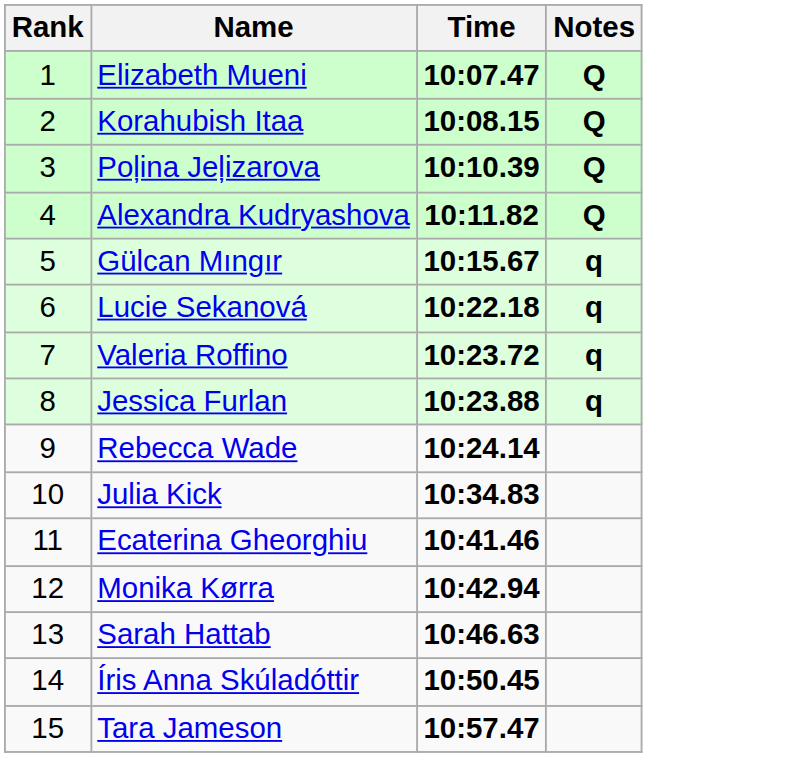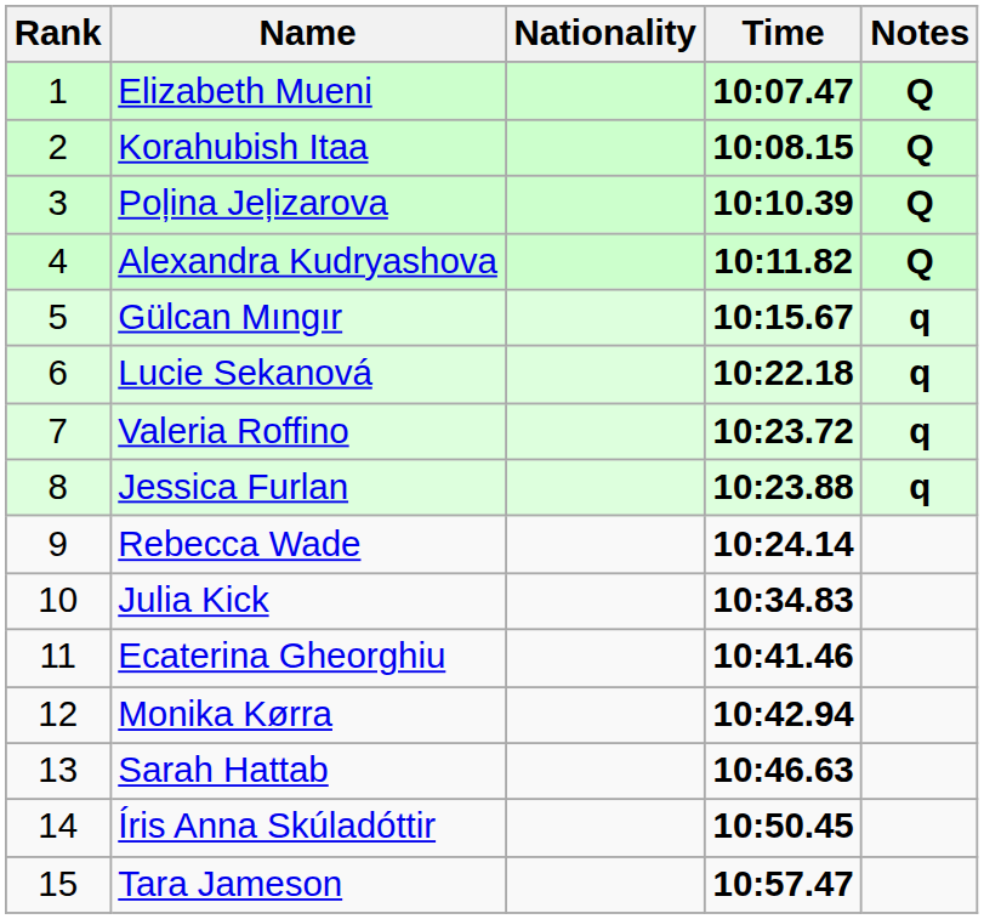 <table class="wikitable sortable" style="text-align:center">
 <tr>
 <th>Rank</th>
 <th>Name</th>
+<th>Nationality</th>
 <th>Time</th>
 <th>Notes</th>
 </tr>
 <tr bgcolor=ccffcc>
 <td>1</td>
 <td align=left><a href='#'>Elizabeth Mueni</a></td>
+<td align=left></td>
 <td><strong>10:07.47</strong></td>
 <td><strong>Q</strong></td>
 </tr>
 <tr bgcolor=ccffcc>
 <td>2</td>
 <td align=left><a href='#'>Korahubish Itaa</a></td>
+<td align=left></td>
 <td><strong>10:08.15</strong></td>
 <td><strong>Q</strong></td>
 </tr>
 <tr bgcolor=ccffcc>
 <td>3</td>
 <td align=left><a href='#'>Poļina Jeļizarova</a></td>
+<td align=left></td>
 <td><strong>10:10.39</strong></td>
 <td><strong>Q</strong></td>
 </tr>
 <tr bgcolor=ccffcc>
 <td>4</td>
 <td align=left><a href='#'>Alexandra Kudryashova</a></td>
+<td align=left></td>
 <td><strong>10:11.82</strong></td>
 <td><strong>Q</strong></td>
 </tr>
 <tr bgcolor=ddffdd>
 <td>5</td>
 <td align=left><a href='#'>Gülcan Mıngır</a></td>
+<td align=left></td>
 <td><strong>10:15.67</strong></td>
 <td><strong>q</strong></td>
 </tr>
 <tr bgcolor=ddffdd>
 <td>6</td>
 <td align=left><a href='#'>Lucie Sekanová</a></td>
+<td align=left></td>
 <td><strong>10:22.18</strong></td>
 <td><strong>q</strong></td>
 </tr>
 <tr bgcolor=ddffdd>
 <td>7</td>
 <td align=left><a href='#'>Valeria Roffino</a></td>
+<td align=left></td>
 <td><strong>10:23.72</strong></td>
 <td><strong>q</strong></td>
 </tr>
 <tr bgcolor=ddffdd>
 <td>8</td>
 <td align=left><a href='#'>Jessica Furlan</a></td>
+<td align=left></td>
 <td><strong>10:23.88</strong></td>
 <td><strong>q</strong></td>
 </tr>
 <tr>
 <td>9</td>
 <td align=left><a href='#'>Rebecca Wade</a></td>
+<td align=left></td>
 <td><strong>10:24.14</strong></td>
 <td></td>
 </tr>
 <tr>
 <td>10</td>
 <td align=left><a href='#'>Julia Kick</a></td>
+<td align=left></td>
 <td><strong>10:34.83</strong></td>
 <td></td>
 </tr>
 <tr>
 <td>11</td>
 <td align=left><a href='#'>Ecaterina Gheorghiu</a></td>
+<td align=left></td>
 <td><strong>10:41.46</strong></td>
 <td></td>
 </tr>
 <tr>
 <td>12</td>
 <td align=left><a href='#'>Monika Kørra</a></td>
+<td align=left></td>
 <td><strong>10:42.94</strong></td>
 <td></td>
 </tr>
 <tr>
 <td>13</td>
 <td align=left><a href='#'>Sarah Hattab</a></td>
+<td align=left></td>
 <td><strong>10:46.63</strong></td>
 <td></td>
 </tr>
 <tr>
 <td>14</td>
 <td align=left><a href='#'>Íris Anna Skúladóttir</a></td>
+<td align=left></td>
 <td><strong>10:50.45</strong></td>
 <td></td>
 </tr>
 <tr>
 <td>15</td>
 <td align=left><a href='#'>Tara Jameson</a></td>
+<td align=left></td>
 <td><strong>10:57.47</strong></td>
 <td></td>
 </tr>
 </table>
